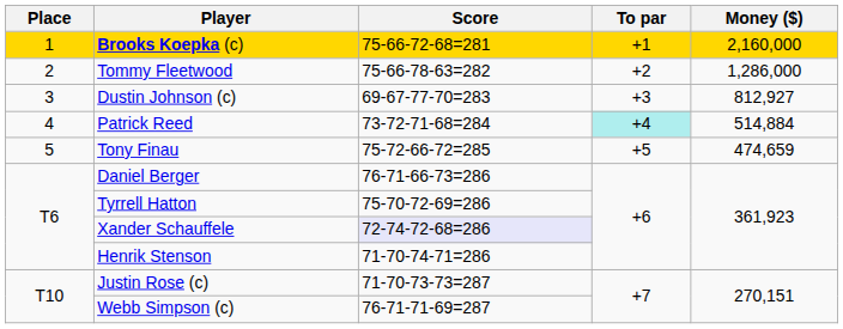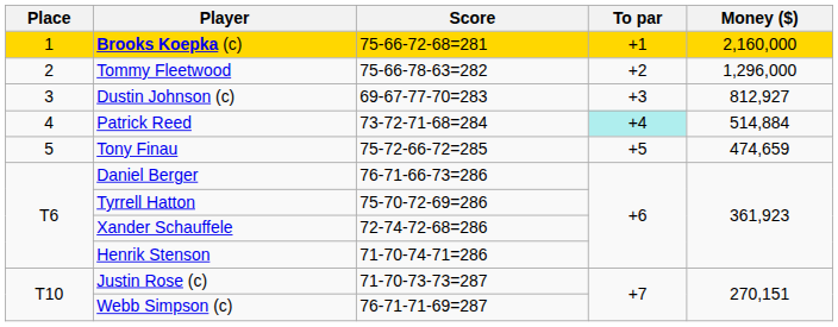 <table class="wikitable" style="width:50em;margin-bottom:0;">
 <tr>
 <th>Place</th>
 <th>Player</th>
 <th>Score</th>
 <th>To par</th>
 <th>Money ($)</th>
 </tr>
 <tr style="background:gold">
 <td align=center>1</td>
 <td> <strong><a href='#'>Brooks Koepka</a></strong> (c)</td>
 <td>75-66-72-68=281</td>
 <td align=center>+1</td>
 <td align=center>2,160,000</td>
 </tr>
 <tr>
 <td align=center>2</td>
 <td> <a href='#'>Tommy Fleetwood</a></td>
 <td>75-66-78-63=282</td>
 <td align=center>+2</td>
-<td align=center>1,286,000</td>
+<td align=center>1,296,000</td>
 </tr>
 <tr>
 <td align=center>3</td>
 <td> <a href='#'>Dustin Johnson</a> (c)</td>
 <td>69-67-77-70=283</td>
 <td align=center>+3</td>
 <td align=center>812,927</td>
 </tr>
 <tr>
 <td align=center>4</td>
 <td> <a href='#'>Patrick Reed</a></td>
 <td>73-72-71-68=284</td>
 <td align=center style="background: paleturquoise;">+4</td>
 <td align=center>514,884</td>
 </tr>
 <tr>
 <td align=center>5</td>
 <td> <a href='#'>Tony Finau</a></td>
 <td>75-72-66-72=285</td>
 <td align=center>+5</td>
 <td align=center>474,659</td>
 </tr>
 <tr>
 <td rowspan=4 align=center>T6</td>
 <td> <a href='#'>Daniel Berger</a></td>
 <td>76-71-66-73=286</td>
 <td rowspan=4 align=center>+6</td>
 <td rowspan=4 align=center>361,923</td>
 </tr>
 <tr>
 <td> <a href='#'>Tyrrell Hatton</a></td>
 <td>75-70-72-69=286</td>
 </tr>
 <tr>
 <td> <a href='#'>Xander Schauffele</a></td>
-<td style="background: lavender;">72-74-72-68=286</td>
+<td>72-74-72-68=286</td>
 </tr>
 <tr>
 <td> <a href='#'>Henrik Stenson</a></td>
 <td>71-70-74-71=286</td>
 </tr>
 <tr>
 <td rowspan=2 align=center>T10</td>
 <td> <a href='#'>Justin Rose</a> (c)</td>
 <td>71-70-73-73=287</td>
 <td rowspan=2 align=center>+7</td>
 <td rowspan=2 align=center>270,151</td>
 </tr>
 <tr>
 <td> <a href='#'>Webb Simpson</a> (c)</td>
 <td>76-71-71-69=287</td>
 </tr>
 </table>
